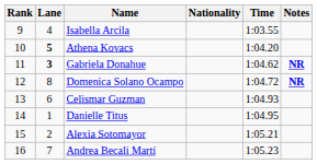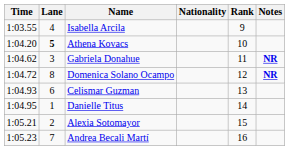 <table class="wikitable sortable" style="text-align:center">
 <tr>
-<th>Rank</th>
+<th>Time</th>
 <th>Lane</th>
 <th>Name</th>
 <th>Nationality</th>
-<th>Time</th>
+<th>Rank</th>
 <th>Notes</th>
 </tr>
 <tr>
-<td>9</td>
+<td>1:03.55</td>
 <td>4</td>
 <td align=left><a href='#'>Isabella Arcila</a></td>
 <td align=left></td>
-<td>1:03.55</td>
+<td>9</td>
 <td></td>
 </tr>
 <tr>
-<td>10</td>
+<td>1:04.20</td>
 <td><strong>5</strong></td>
 <td align=left><a href='#'>Athena Kovacs</a></td>
 <td align=left></td>
-<td>1:04.20</td>
+<td>10</td>
 <td></td>
 </tr>
 <tr>
-<td>11</td>
-<td><strong>3</strong></td>
+<td>1:04.62</td>
+<td>3</td>
 <td align=left><a href='#'>Gabriela Donahue</a></td>
 <td align=left></td>
-<td>1:04.62</td>
+<td>11</td>
 <td><strong><a href='#'>NR</a></strong></td>
 </tr>
 <tr>
-<td>12</td>
+<td>1:04.72</td>
 <td>8</td>
 <td align=left><a href='#'>Domenica Solano Ocampo</a></td>
 <td align=left></td>
-<td>1:04.72</td>
+<td>12</td>
 <td><strong><a href='#'>NR</a></strong></td>
 </tr>
 <tr>
-<td>13</td>
+<td>1:04.93</td>
 <td>6</td>
 <td align=left><a href='#'>Celismar Guzman</a></td>
 <td align=left></td>
-<td>1:04.93</td>
+<td>13</td>
 <td></td>
 </tr>
 <tr>
-<td>14</td>
+<td>1:04.95</td>
 <td>1</td>
 <td align=left><a href='#'>Danielle Titus</a></td>
 <td align=left></td>
-<td>1:04.95</td>
+<td>14</td>
 <td></td>
 </tr>
 <tr>
-<td>15</td>
+<td>1:05.21</td>
 <td>2</td>
 <td align=left><a href='#'>Alexia Sotomayor</a></td>
 <td align=left></td>
-<td>1:05.21</td>
+<td>15</td>
 <td></td>
 </tr>
 <tr>
-<td>16</td>
+<td>1:05.23</td>
 <td>7</td>
 <td align=left><a href='#'>Andrea Becali Martí</a></td>
 <td align=left></td>
-<td>1:05.23</td>
+<td>16</td>
 <td></td>
 </tr>
 </table>
